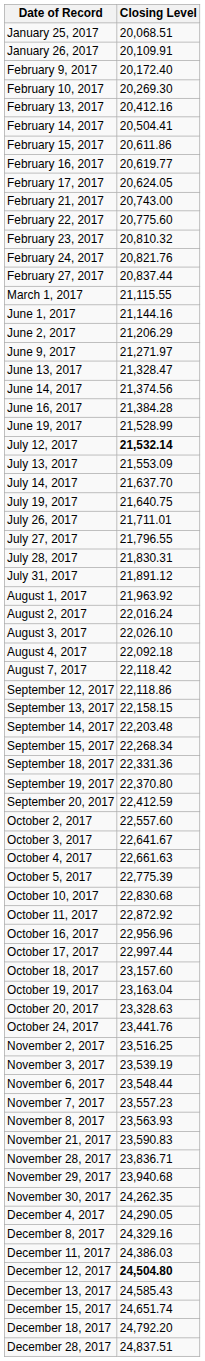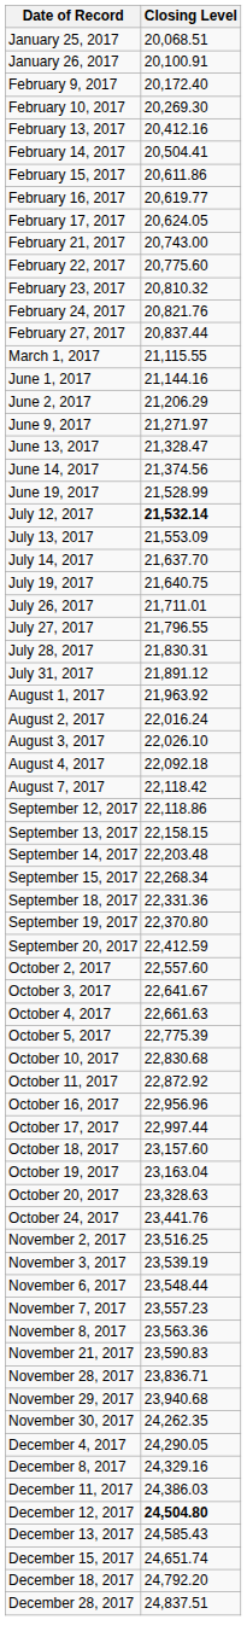 <table class="wikitable">
 <tr>
 <th>Date of Record</th>
 <th>Closing Level</th>
 </tr>
 <tr>
 <td>January 25, 2017</td>
 <td>20,068.51</td>
 </tr>
 <tr>
 <td>January 26, 2017</td>
-<td>20,109.91</td>
+<td>20,100.91</td>
 </tr>
 <tr>
 <td>February 9, 2017</td>
 <td>20,172.40</td>
 </tr>
 <tr>
 <td>February 10, 2017</td>
 <td>20,269.30</td>
 </tr>
 <tr>
 <td>February 13, 2017</td>
 <td>20,412.16</td>
 </tr>
 <tr>
 <td>February 14, 2017</td>
 <td>20,504.41</td>
 </tr>
 <tr>
 <td>February 15, 2017</td>
 <td>20,611.86</td>
 </tr>
 <tr>
 <td>February 16, 2017</td>
 <td>20,619.77</td>
 </tr>
 <tr>
 <td>February 17, 2017</td>
 <td>20,624.05</td>
 </tr>
 <tr>
 <td>February 21, 2017</td>
 <td>20,743.00</td>
 </tr>
 <tr>
 <td>February 22, 2017</td>
 <td>20,775.60</td>
 </tr>
 <tr>
 <td>February 23, 2017</td>
 <td>20,810.32</td>
 </tr>
 <tr>
 <td>February 24, 2017</td>
 <td>20,821.76</td>
 </tr>
 <tr>
 <td>February 27, 2017</td>
 <td>20,837.44</td>
 </tr>
 <tr>
 <td>March 1, 2017</td>
 <td>21,115.55</td>
 </tr>
 <tr>
 <td>June 1, 2017</td>
 <td>21,144.16</td>
 </tr>
 <tr>
 <td>June 2, 2017</td>
 <td>21,206.29</td>
 </tr>
 <tr>
 <td>June 9, 2017</td>
 <td>21,271.97</td>
 </tr>
 <tr>
 <td>June 13, 2017</td>
 <td>21,328.47</td>
 </tr>
 <tr>
 <td>June 14, 2017</td>
 <td>21,374.56</td>
-</tr>
-<tr>
-<td>June 16, 2017</td>
-<td>21,384.28</td>
 </tr>
 <tr>
 <td>June 19, 2017</td>
 <td>21,528.99</td>
 </tr>
 <tr>
 <td>July 12, 2017</td>
 <td><strong>21,532.14</strong></td>
 </tr>
 <tr>
 <td>July 13, 2017</td>
 <td>21,553.09</td>
 </tr>
 <tr>
 <td>July 14, 2017</td>
 <td>21,637.70</td>
 </tr>
 <tr>
 <td>July 19, 2017</td>
 <td>21,640.75</td>
 </tr>
 <tr>
 <td>July 26, 2017</td>
 <td>21,711.01</td>
 </tr>
 <tr>
 <td>July 27, 2017</td>
 <td>21,796.55</td>
 </tr>
 <tr>
 <td>July 28, 2017</td>
 <td>21,830.31</td>
 </tr>
 <tr>
 <td>July 31, 2017</td>
 <td>21,891.12</td>
 </tr>
 <tr>
 <td>August 1, 2017</td>
 <td>21,963.92</td>
 </tr>
 <tr>
 <td>August 2, 2017</td>
 <td>22,016.24</td>
 </tr>
 <tr>
 <td>August 3, 2017</td>
 <td>22,026.10</td>
 </tr>
 <tr>
 <td>August 4, 2017</td>
 <td>22,092.18</td>
 </tr>
 <tr>
 <td>August 7, 2017</td>
 <td>22,118.42</td>
 </tr>
 <tr>
 <td>September 12, 2017</td>
 <td>22,118.86</td>
 </tr>
 <tr>
 <td>September 13, 2017</td>
 <td>22,158.15</td>
 </tr>
 <tr>
 <td>September 14, 2017</td>
 <td>22,203.48</td>
 </tr>
 <tr>
 <td>September 15, 2017</td>
 <td>22,268.34</td>
 </tr>
 <tr>
 <td>September 18, 2017</td>
 <td>22,331.36</td>
 </tr>
 <tr>
 <td>September 19, 2017</td>
 <td>22,370.80</td>
 </tr>
 <tr>
 <td>September 20, 2017</td>
 <td>22,412.59</td>
 </tr>
 <tr>
 <td>October 2, 2017</td>
 <td>22,557.60</td>
 </tr>
 <tr>
 <td>October 3, 2017</td>
 <td>22,641.67</td>
 </tr>
 <tr>
 <td>October 4, 2017</td>
 <td>22,661.63</td>
 </tr>
 <tr>
 <td>October 5, 2017</td>
 <td>22,775.39</td>
 </tr>
 <tr>
 <td>October 10, 2017</td>
 <td>22,830.68</td>
 </tr>
 <tr>
 <td>October 11, 2017</td>
 <td>22,872.92</td>
 </tr>
 <tr>
 <td>October 16, 2017</td>
 <td>22,956.96</td>
 </tr>
 <tr>
 <td>October 17, 2017</td>
 <td>22,997.44</td>
 </tr>
 <tr>
 <td>October 18, 2017</td>
 <td>23,157.60</td>
 </tr>
 <tr>
 <td>October 19, 2017</td>
 <td>23,163.04</td>
 </tr>
 <tr>
 <td>October 20, 2017</td>
 <td>23,328.63</td>
 </tr>
 <tr>
 <td>October 24, 2017</td>
 <td>23,441.76</td>
 </tr>
 <tr>
 <td>November 2, 2017</td>
 <td>23,516.25</td>
 </tr>
 <tr>
 <td>November 3, 2017</td>
 <td>23,539.19</td>
 </tr>
 <tr>
 <td>November 6, 2017</td>
 <td>23,548.44</td>
 </tr>
 <tr>
 <td>November 7, 2017</td>
 <td>23,557.23</td>
 </tr>
 <tr>
 <td>November 8, 2017</td>
-<td>23,563.93</td>
+<td>23,563.36</td>
 </tr>
 <tr>
 <td>November 21, 2017</td>
 <td>23,590.83</td>
 </tr>
 <tr>
 <td>November 28, 2017</td>
 <td>23,836.71</td>
 </tr>
 <tr>
 <td>November 29, 2017</td>
 <td>23,940.68</td>
 </tr>
 <tr>
 <td>November 30, 2017</td>
 <td>24,262.35</td>
 </tr>
 <tr>
 <td>December 4, 2017</td>
 <td>24,290.05</td>
 </tr>
 <tr>
 <td>December 8, 2017</td>
 <td>24,329.16</td>
 </tr>
 <tr>
 <td>December 11, 2017</td>
 <td>24,386.03</td>
 </tr>
 <tr>
 <td>December 12, 2017</td>
 <td><strong>24,504.80</strong></td>
 </tr>
 <tr>
 <td>December 13, 2017</td>
 <td>24,585.43</td>
 </tr>
 <tr>
 <td>December 15, 2017</td>
 <td>24,651.74</td>
 </tr>
 <tr>
 <td>December 18, 2017</td>
 <td>24,792.20</td>
 </tr>
 <tr>
 <td>December 28, 2017</td>
 <td>24,837.51</td>
 </tr>
 </table>
